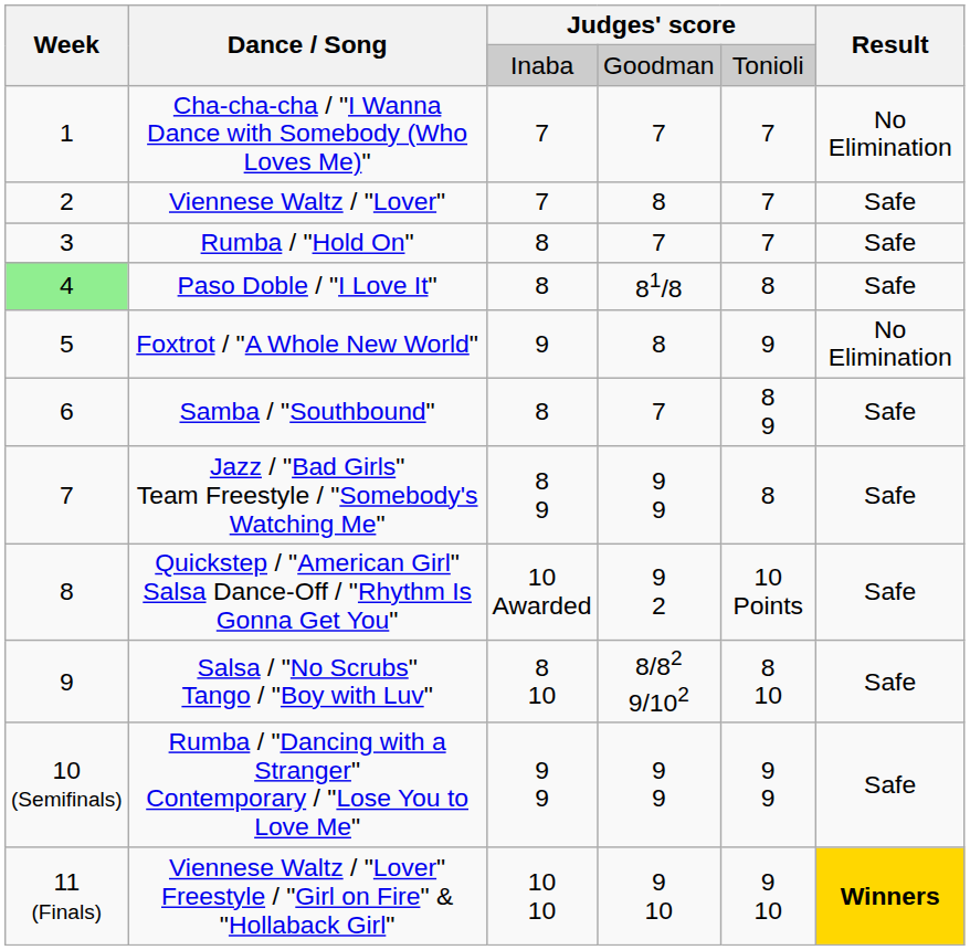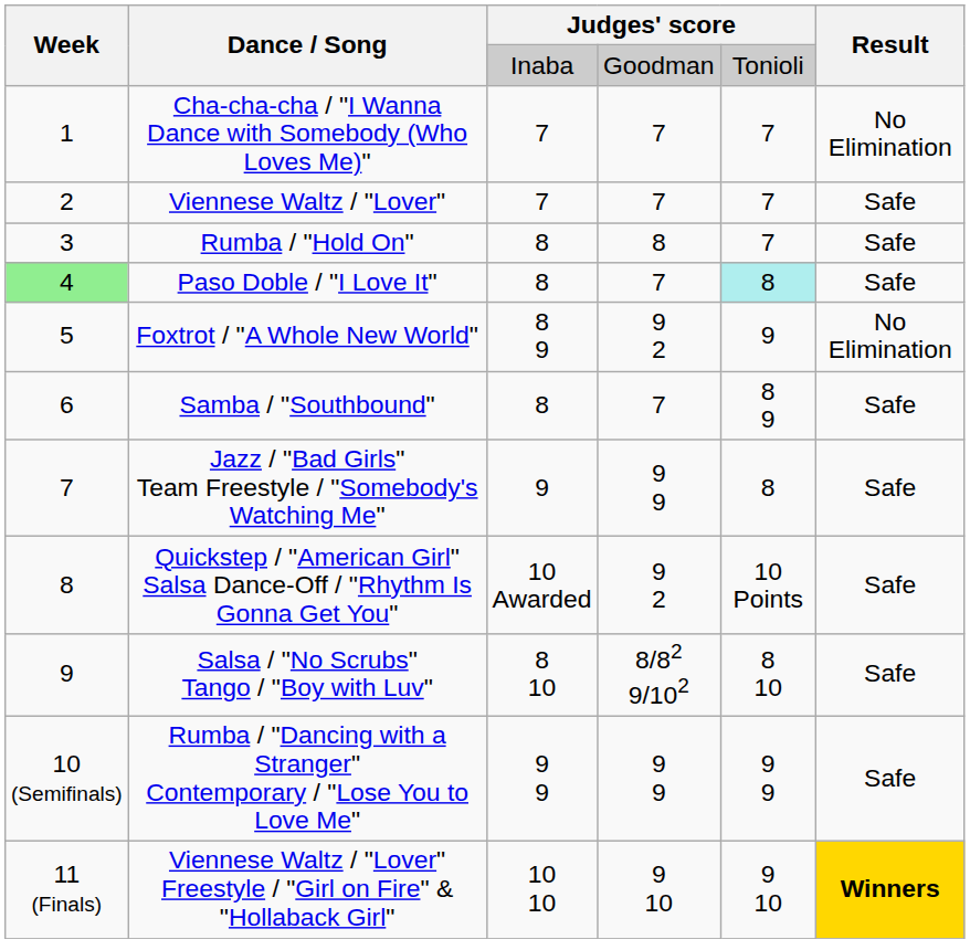 <table class="wikitable" style="text-align:center;">
 <tr style="text-align:center;">
 <th rowspan="2" bgcolor="#CCCCCC" align="Center">Week</th>
 <th rowspan="2" bgcolor="#CCCCCC" align="Center">Dance / Song</th>
 <th colspan="3" bgcolor="#CCCCCC" align="Center">Judges' score</th>
 <th rowspan="2" bgcolor="#CCCCCC" align="Center">Result</th>
 </tr>
 <tr>
 <td bgcolor="#CCCCCC" width="10%" align="center">Inaba</td>
 <td bgcolor="#CCCCCC" width="10%" align="center">Goodman</td>
 <td bgcolor="#CCCCCC" width="10%" align="center">Tonioli</td>
 </tr>
 <tr>
 <td>1</td>
 <td><a href='#'>Cha-cha-cha</a> / "<a href='#'>I Wanna Dance with Somebody (Who Loves Me)</a>"</td>
 <td>7</td>
 <td>7</td>
 <td>7</td>
 <td>No Elimination</td>
 </tr>
 <tr>
 <td>2</td>
 <td><a href='#'>Viennese Waltz</a> / "<a href='#'>Lover</a>"</td>
 <td>7</td>
-<td>8</td>
+<td>7</td>
 <td>7</td>
 <td>Safe</td>
 </tr>
 <tr>
 <td>3</td>
 <td><a href='#'>Rumba</a> / "<a href='#'>Hold On</a>"</td>
 <td>8</td>
-<td>7</td>
+<td>8</td>
 <td>7</td>
 <td>Safe</td>
 </tr>
 <tr>
 <td style="background: lightgreen;">4</td>
 <td><a href='#'>Paso Doble</a> / "<a href='#'>I Love It</a>"</td>
 <td>8</td>
-<td>8<sup>1</sup>/8</td>
-<td>8</td>
+<td>7</td>
+<td style="background: paleturquoise;">8</td>
 <td>Safe</td>
 </tr>
 <tr>
 <td>5</td>
 <td><a href='#'>Foxtrot</a> / "<a href='#'>A Whole New World</a>"</td>
-<td>9</td>
-<td>8</td>
+<td>8 <br> 9</td>
+<td>9 <br> 2</td>
 <td>9</td>
 <td>No Elimination</td>
 </tr>
 <tr>
 <td>6</td>
 <td><a href='#'>Samba</a> / "<a href='#'>Southbound</a>"</td>
 <td>8</td>
 <td>7</td>
 <td>8 <br> 9</td>
 <td>Safe</td>
 </tr>
 <tr>
 <td>7</td>
 <td><a href='#'>Jazz</a> / "<a href='#'>Bad Girls</a>" <br> Team Freestyle / "<a href='#'>Somebody's Watching Me</a>"</td>
-<td>8 <br> 9</td>
+<td>9</td>
 <td>9 <br> 9</td>
 <td>8</td>
 <td>Safe</td>
 </tr>
 <tr>
 <td>8</td>
 <td><a href='#'>Quickstep</a> / "<a href='#'>American Girl</a>" <br> <a href='#'>Salsa</a> Dance-Off / "<a href='#'>Rhythm Is Gonna Get You</a>"</td>
 <td>10 <br> Awarded</td>
 <td>9 <br> 2</td>
 <td>10 <br> Points</td>
 <td>Safe</td>
 </tr>
 <tr>
 <td>9</td>
 <td><a href='#'>Salsa</a> / "<a href='#'>No Scrubs</a>" <br> <a href='#'>Tango</a> / "<a href='#'>Boy with Luv</a>"</td>
 <td>8 <br> 10</td>
 <td>8/8<sup>2</sup> <br> 9/10<sup>2</sup></td>
 <td>8 <br> 10</td>
 <td>Safe</td>
 </tr>
 <tr>
 <td>10<br><small>(Semifinals)</small></td>
 <td><a href='#'>Rumba</a> / "<a href='#'>Dancing with a Stranger</a>" <br> <a href='#'>Contemporary</a> / "<a href='#'>Lose You to Love Me</a>"</td>
 <td>9 <br> 9</td>
 <td>9 <br> 9</td>
 <td>9 <br> 9</td>
 <td>Safe</td>
 </tr>
 <tr>
 <td>11<br><small>(Finals)</small></td>
 <td><a href='#'>Viennese Waltz</a> / "<a href='#'>Lover</a>" <br> <a href='#'>Freestyle</a> / "<a href='#'>Girl on Fire</a>" & "<a href='#'>Hollaback Girl</a>"</td>
 <td>10 <br> 10</td>
 <td>9 <br> 10</td>
 <td>9 <br> 10</td>
 <th style="background:gold;">Winners</th>
 </tr>
 </table>
